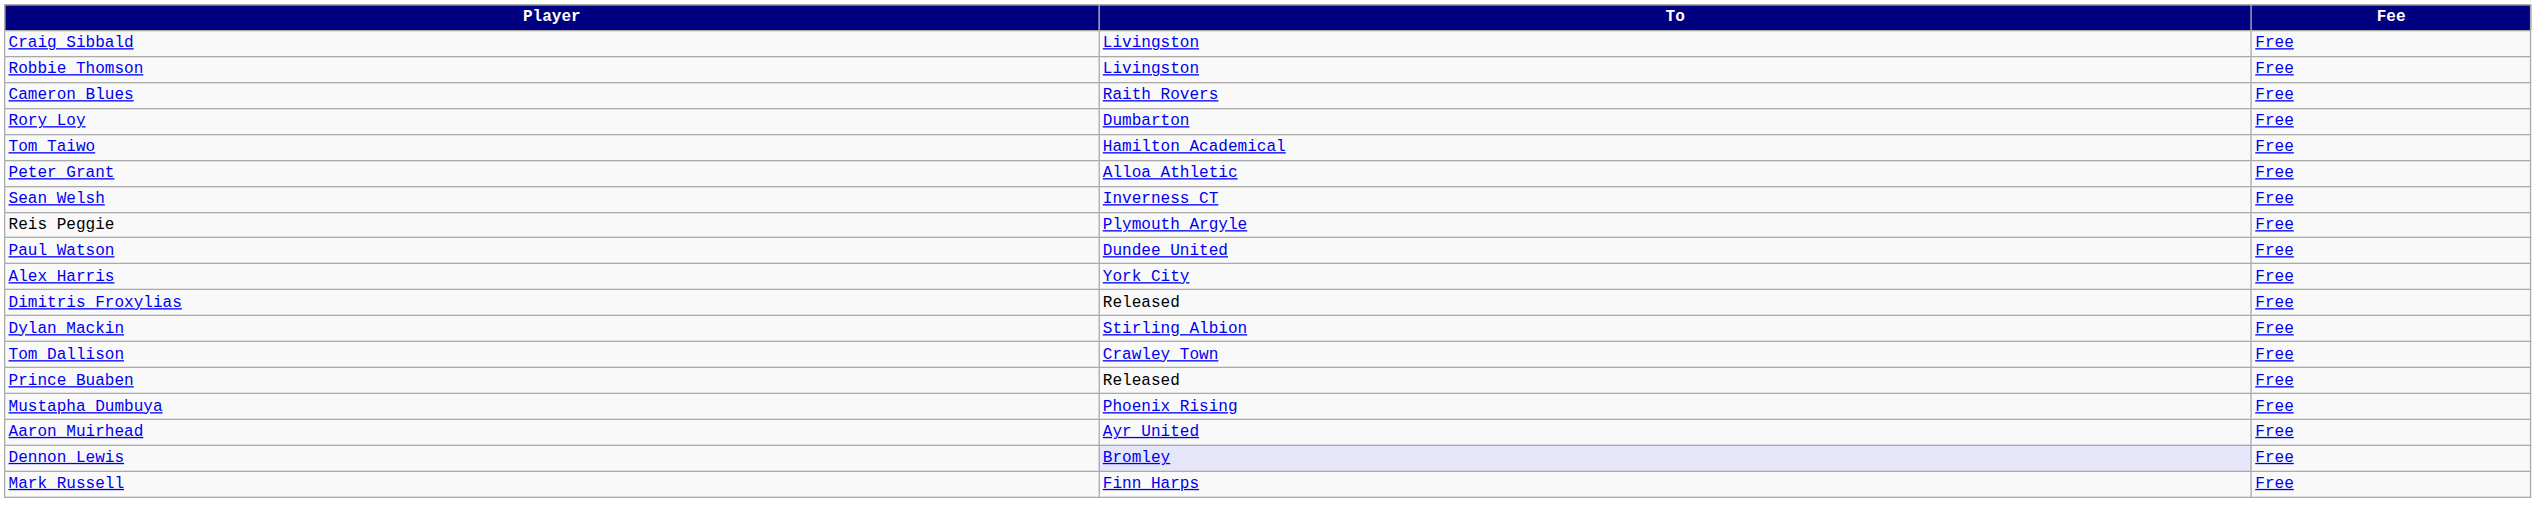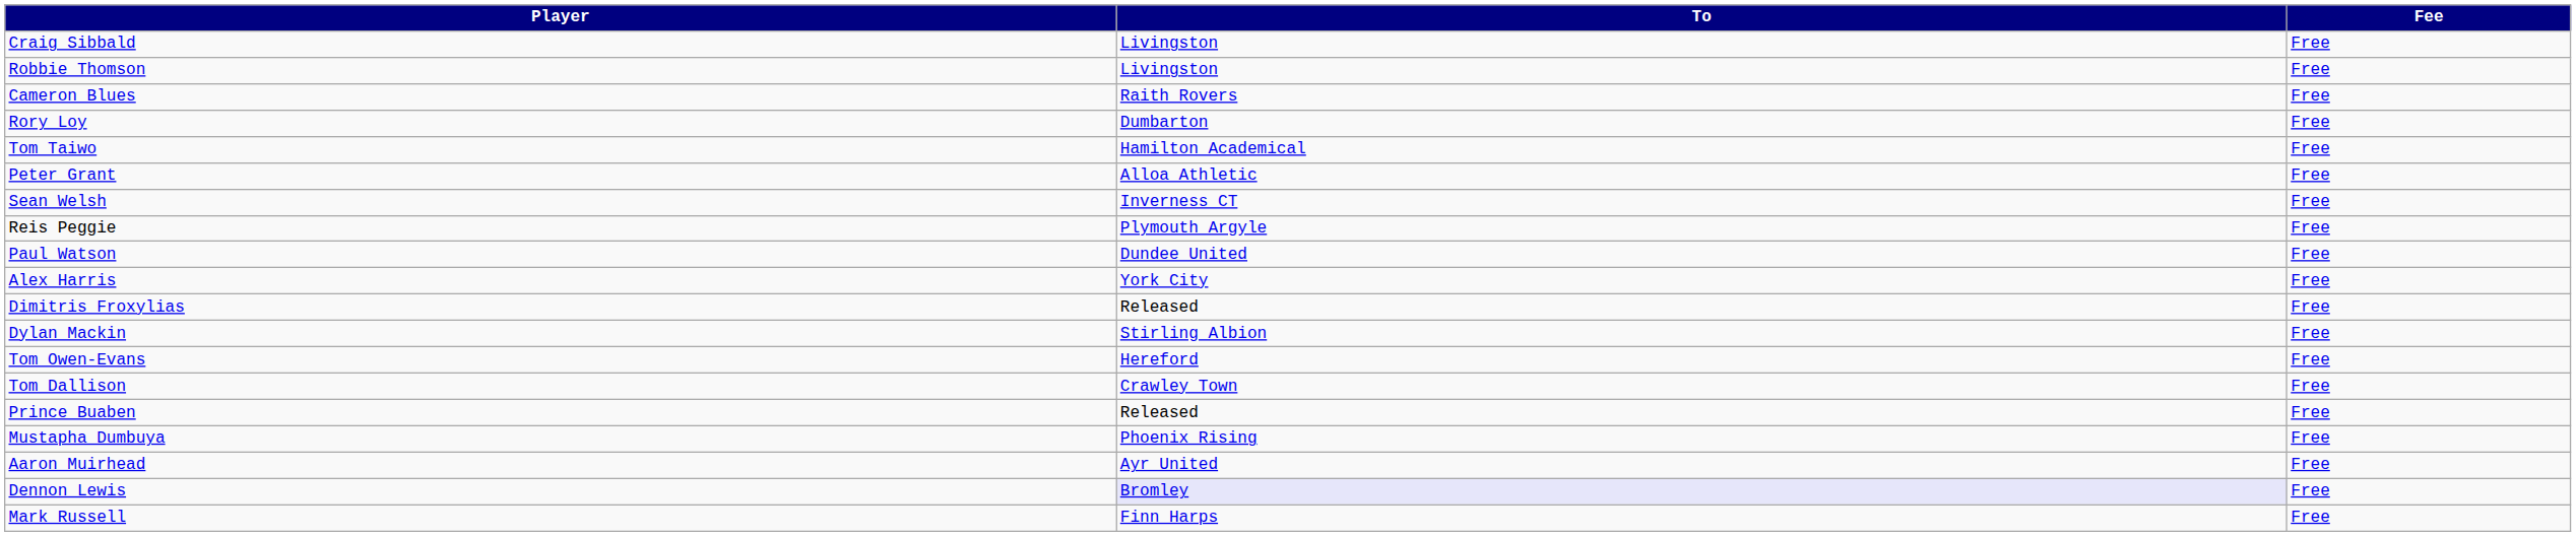 <table class="wikitable" style="text-align:left; font-size:95%;width:98%;">
 <tr>
 <th style="background:navy; color:white;">Player</th>
 <th style="background:navy; color:white;">To</th>
 <th style="background:navy; color:white;">Fee</th>
 </tr>
 <tr>
 <td> <a href='#'>Craig Sibbald</a></td>
 <td> <a href='#'>Livingston</a></td>
 <td><a href='#'>Free</a></td>
 </tr>
 <tr>
 <td> <a href='#'>Robbie Thomson</a></td>
 <td> <a href='#'>Livingston</a></td>
 <td><a href='#'>Free</a></td>
 </tr>
 <tr>
 <td> <a href='#'>Cameron Blues</a></td>
 <td> <a href='#'>Raith Rovers</a></td>
 <td><a href='#'>Free</a></td>
 </tr>
 <tr>
 <td> <a href='#'>Rory Loy</a></td>
 <td> <a href='#'>Dumbarton</a></td>
 <td><a href='#'>Free</a></td>
 </tr>
 <tr>
 <td> <a href='#'>Tom Taiwo</a></td>
 <td> <a href='#'>Hamilton Academical</a></td>
 <td><a href='#'>Free</a></td>
 </tr>
 <tr>
 <td> <a href='#'>Peter Grant</a></td>
 <td> <a href='#'>Alloa Athletic</a></td>
 <td><a href='#'>Free</a></td>
 </tr>
 <tr>
 <td> <a href='#'>Sean Welsh</a></td>
 <td> <a href='#'>Inverness CT</a></td>
 <td><a href='#'>Free</a></td>
 </tr>
 <tr>
 <td> Reis Peggie</td>
 <td> <a href='#'>Plymouth Argyle</a></td>
 <td><a href='#'>Free</a></td>
 </tr>
 <tr>
 <td> <a href='#'>Paul Watson</a></td>
 <td> <a href='#'>Dundee United</a></td>
 <td><a href='#'>Free</a></td>
 </tr>
 <tr>
 <td> <a href='#'>Alex Harris</a></td>
 <td> <a href='#'>York City</a></td>
 <td><a href='#'>Free</a></td>
 </tr>
 <tr>
 <td> <a href='#'>Dimitris Froxylias</a></td>
 <td>Released</td>
 <td><a href='#'>Free</a></td>
 </tr>
 <tr>
 <td> <a href='#'>Dylan Mackin</a></td>
 <td> <a href='#'>Stirling Albion</a></td>
 <td><a href='#'>Free</a></td>
 </tr>
 <tr>
+<td> <a href='#'>Tom Owen-Evans</a></td>
+<td> <a href='#'>Hereford</a></td>
+<td><a href='#'>Free</a></td>
+</tr>
+<tr>
 <td> <a href='#'>Tom Dallison</a></td>
 <td> <a href='#'>Crawley Town</a></td>
 <td><a href='#'>Free</a></td>
 </tr>
 <tr>
 <td> <a href='#'>Prince Buaben</a></td>
 <td>Released</td>
 <td><a href='#'>Free</a></td>
 </tr>
 <tr>
 <td> <a href='#'>Mustapha Dumbuya</a></td>
 <td> <a href='#'>Phoenix Rising</a></td>
 <td><a href='#'>Free</a></td>
 </tr>
 <tr>
 <td> <a href='#'>Aaron Muirhead</a></td>
 <td> <a href='#'>Ayr United</a></td>
 <td><a href='#'>Free</a></td>
 </tr>
 <tr>
 <td> <a href='#'>Dennon Lewis</a></td>
 <td style="background: lavender;"> <a href='#'>Bromley</a></td>
 <td><a href='#'>Free</a></td>
 </tr>
 <tr>
 <td> <a href='#'>Mark Russell</a></td>
 <td> <a href='#'>Finn Harps</a></td>
 <td><a href='#'>Free</a></td>
 </tr>
 </table>
